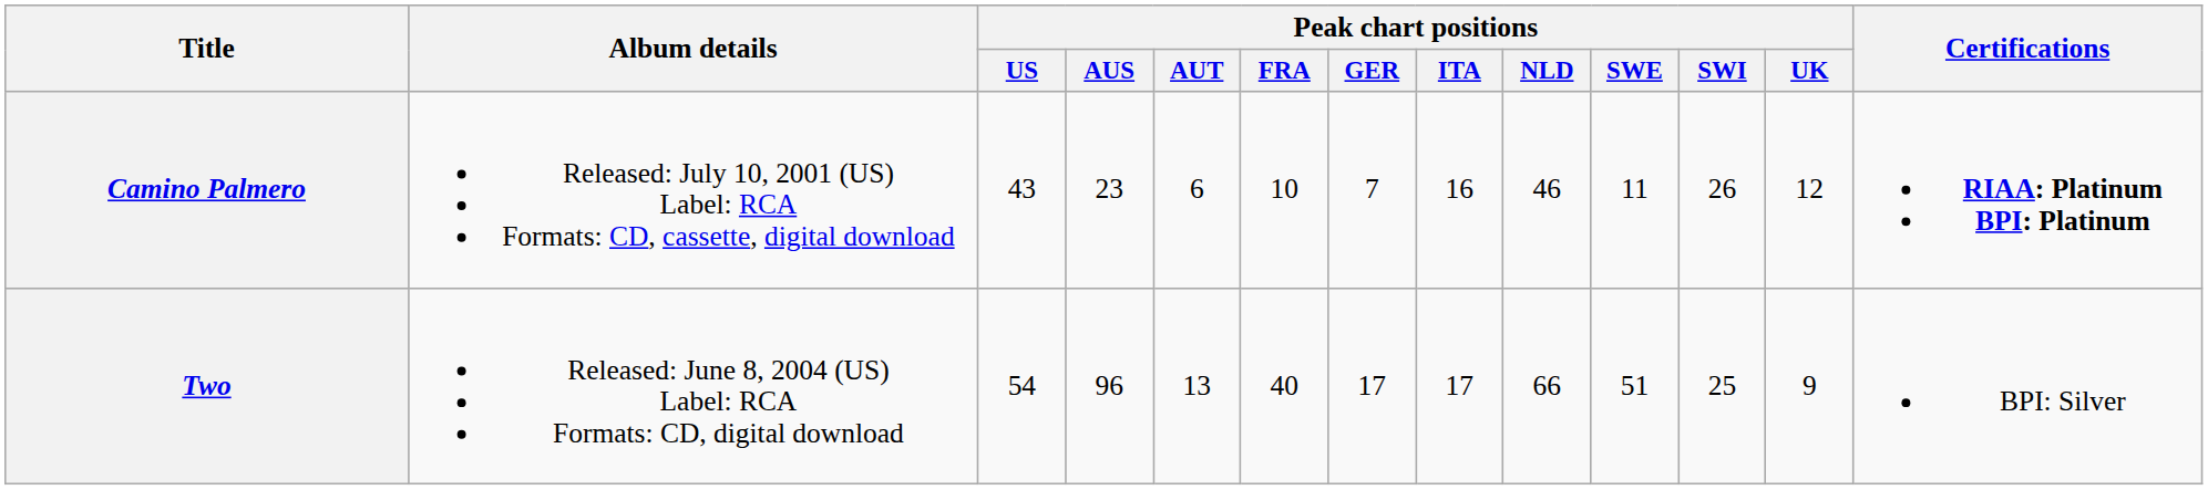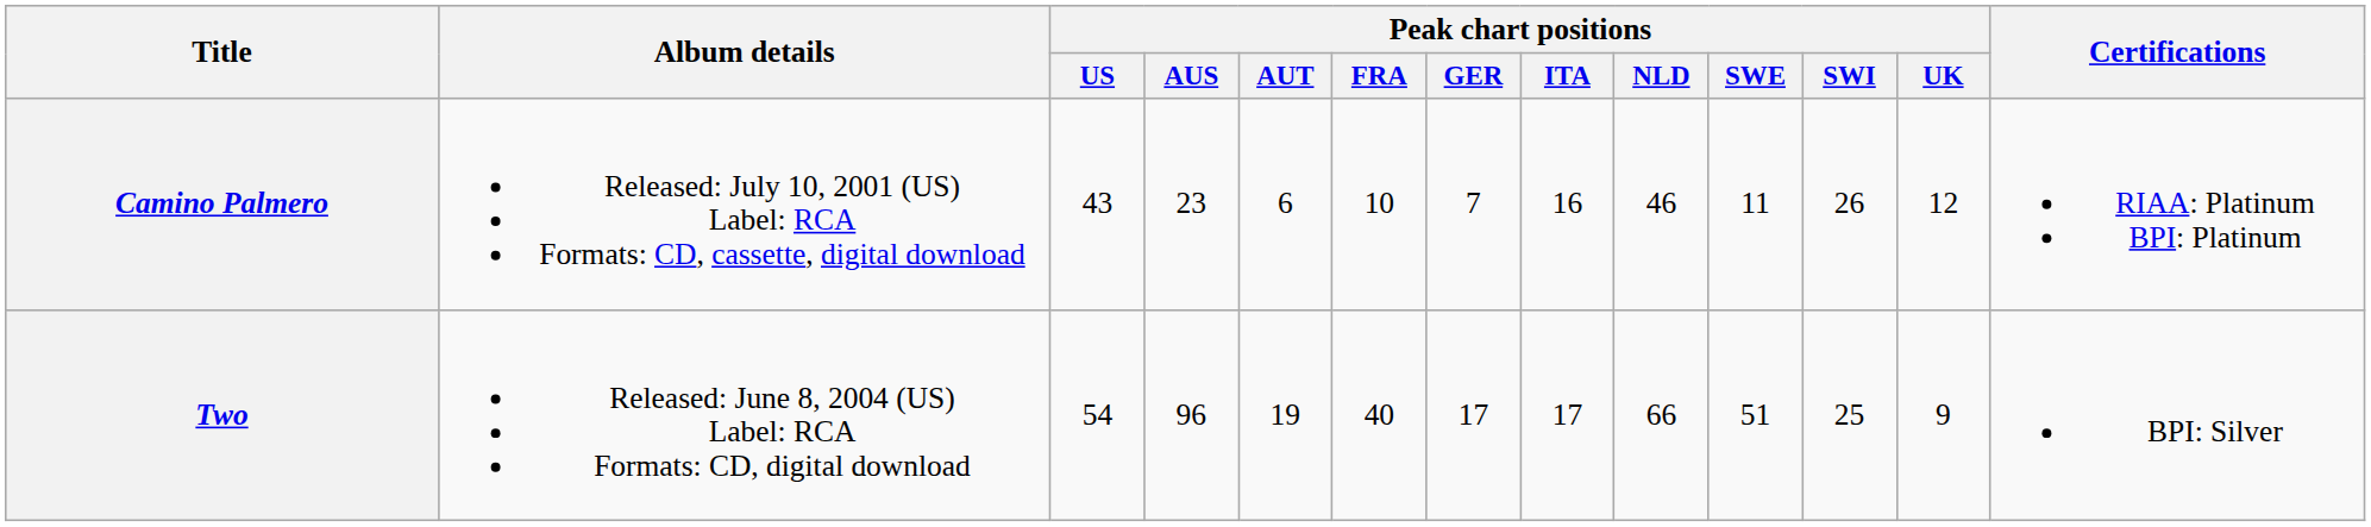 <table class="wikitable plainrowheaders" style="text-align:center;">
 <tr>
 <th scope="col" rowspan="2" style="width:14em;">Title</th>
 <th scope="col" rowspan="2" style="width:20em;">Album details</th>
 <th scope="col" colspan="10">Peak chart positions</th>
 <th scope="col" rowspan="2" style="width:12em;"><a href='#'>Certifications</a></th>
 </tr>
 <tr>
 <th scope="col" style="width:3em;font-size:90%;"><a href='#'>US</a><br></th>
 <th scope="col" style="width:3em;font-size:90%;"><a href='#'>AUS</a><br></th>
 <th scope="col" style="width:3em;font-size:90%;"><a href='#'>AUT</a><br></th>
 <th scope="col" style="width:3em;font-size:90%;"><a href='#'>FRA</a><br></th>
 <th scope="col" style="width:3em;font-size:90%;"><a href='#'>GER</a><br></th>
 <th scope="col" style="width:3em;font-size:90%;"><a href='#'>ITA</a><br></th>
 <th scope="col" style="width:3em;font-size:90%;"><a href='#'>NLD</a><br></th>
 <th scope="col" style="width:3em;font-size:90%;"><a href='#'>SWE</a><br></th>
 <th scope="col" style="width:3em;font-size:90%;"><a href='#'>SWI</a><br></th>
 <th scope="col" style="width:3em;font-size:90%;"><a href='#'>UK</a><br></th>
 </tr>
 <tr>
 <th scope="row"><em><a href='#'>Camino Palmero</a></em></th>
 <td><br><ul><li>Released: July 10, 2001 <span>(US)</span></li><li>Label: <a href='#'>RCA</a></li><li>Formats: <a href='#'>CD</a>, <a href='#'>cassette</a>, <a href='#'>digital download</a></li></ul></td>
 <td>43</td>
 <td>23</td>
 <td>6</td>
 <td>10</td>
 <td>7</td>
 <td>16</td>
 <td>46</td>
 <td>11</td>
 <td>26</td>
 <td>12</td>
-<td><strong><br><ul><li><a href='#'>RIAA</a>: Platinum</li><li><a href='#'>BPI</a>: Platinum</li></ul></strong></td>
+<td><br><ul><li><a href='#'>RIAA</a>: Platinum</li><li><a href='#'>BPI</a>: Platinum</li></ul></td>
 </tr>
 <tr>
 <th scope="row"><em><a href='#'>Two</a></em></th>
 <td><br><ul><li>Released: June 8, 2004 <span>(US)</span></li><li>Label: RCA</li><li>Formats: CD, digital download</li></ul></td>
 <td>54</td>
 <td>96</td>
-<td>13</td>
+<td>19</td>
 <td>40</td>
 <td>17</td>
 <td>17</td>
 <td>66</td>
 <td>51</td>
 <td>25</td>
 <td>9</td>
 <td><br><ul><li>BPI: Silver</li></ul></td>
 </tr>
 </table>
